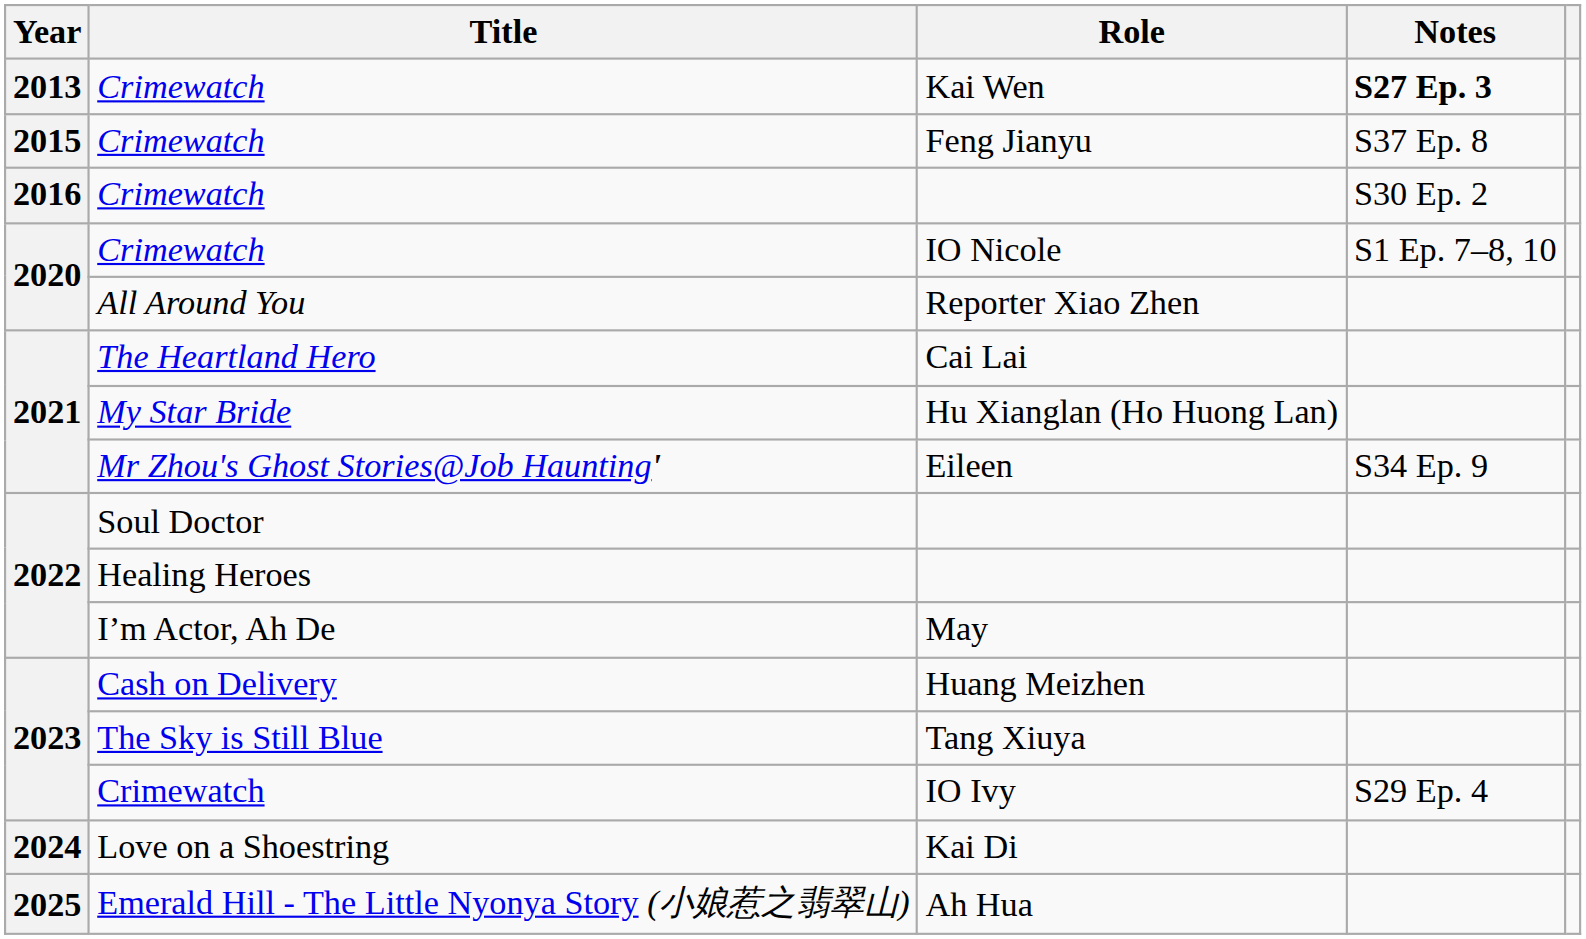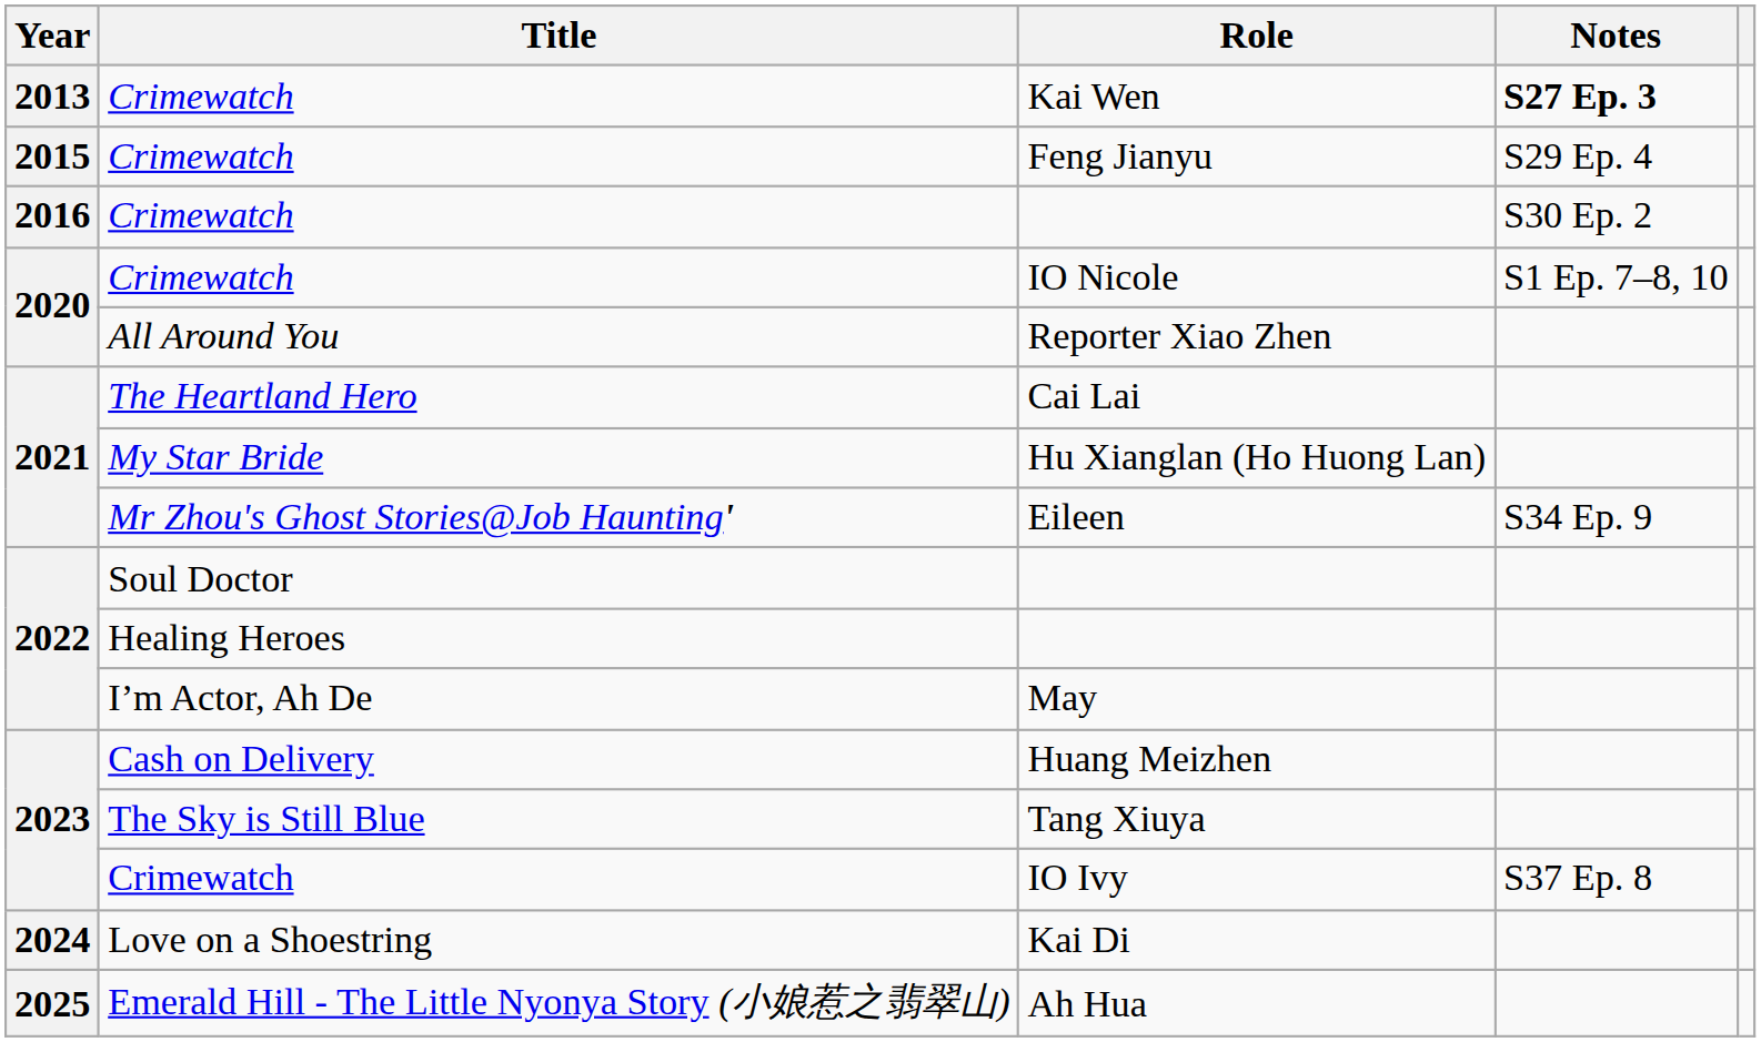 <table class="wikitable sortable plainrowheaders">
 <tr>
 <th scope="col">Year</th>
 <th scope="col">Title</th>
 <th scope="col">Role</th>
 <th scope="col" class="unsortable">Notes</th>
 <th scope="col" class="unsortable"></th>
 </tr>
 <tr>
 <th scope="row">2013</th>
 <td><em><a href='#'>Crimewatch</a></em></td>
 <td>Kai Wen</td>
 <td><strong>S27 Ep. 3</strong></td>
 <td></td>
 </tr>
 <tr>
 <th scope="row">2015</th>
 <td><em><a href='#'>Crimewatch</a></em></td>
 <td>Feng Jianyu</td>
-<td>S37 Ep. 8</td>
+<td>S29 Ep. 4</td>
 <td></td>
 </tr>
 <tr>
 <th scope="row">2016</th>
 <td><em><a href='#'>Crimewatch</a></em></td>
 <td></td>
 <td>S30 Ep. 2</td>
 <td></td>
 </tr>
 <tr>
 <th scope="row" rowspan="2">2020</th>
 <td><em><a href='#'>Crimewatch</a></em></td>
 <td>IO Nicole</td>
 <td>S1 Ep. 7–8, 10</td>
 <td></td>
 </tr>
 <tr>
 <td><em>All Around You</em></td>
 <td>Reporter Xiao Zhen</td>
 <td></td>
 <td></td>
 </tr>
 <tr>
 <th scope="row" rowspan="3">2021</th>
 <td><em><a href='#'>The Heartland Hero</a></em></td>
 <td>Cai Lai</td>
 <td></td>
 <td></td>
 </tr>
 <tr>
 <td><em><a href='#'>My Star Bride</a></em></td>
 <td>Hu Xianglan (Ho Huong Lan)</td>
 <td></td>
 <td></td>
 </tr>
 <tr>
 <td><em><a href='#'>Mr Zhou's Ghost Stories@Job Haunting</a><strong>'</td>
 <td>Eileen</td>
 <td>S34 Ep. 9</td>
 <td></td>
 </tr>
 <tr>
 <th rowspan="3" scope="row">2022</th>
 <td></em>Soul Doctor<em></td>
 <td></td>
 <td></td>
 <td></td>
 </tr>
 <tr>
 <td></em>Healing Heroes<em></td>
 <td></td>
 <td></td>
 <td></td>
 </tr>
 <tr>
 <td></em>I’m Actor, Ah De<em></td>
 <td>May</td>
 <td></td>
 <td></td>
 </tr>
 <tr>
 <th scope="row" rowspan="3">2023</th>
 <td></em><a href='#'>Cash on Delivery</a><em></td>
 <td>Huang Meizhen</td>
 <td></td>
 <td></td>
 </tr>
 <tr>
 <td></em><a href='#'>The Sky is Still Blue</a><em></td>
 <td>Tang Xiuya</td>
 <td></td>
 <td></td>
 </tr>
 <tr>
 <td></em><a href='#'>Crimewatch</a><em></td>
 <td>IO Ivy</td>
-<td>S29 Ep. 4</td>
+<td>S37 Ep. 8</td>
 </tr>
 <tr>
 <th scope="row" rowspan="1">2024</th>
 <td></em>Love on a Shoestring<em></td>
 <td>Kai Di</td>
 <td></td>
 <td></td>
 </tr>
 <tr>
 <th scope="row">2025</th>
 <td></em><a href='#'>Emerald Hill - The Little Nyonya Story</a><em>  (小娘惹之翡翠山)</td>
 <td>Ah Hua</td>
 <td></td>
 <td style="text-align:center"></td>
 </tr>
 </table>
